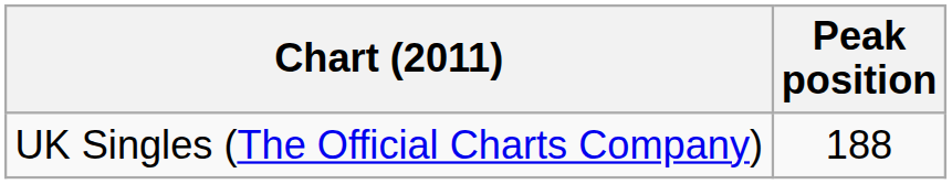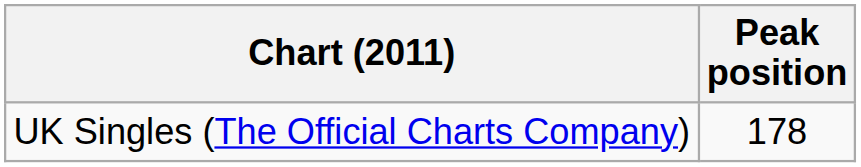 <table class="wikitable sortable">
 <tr>
 <th>Chart (2011)</th>
 <th>Peak<br>position</th>
 </tr>
 <tr>
 <td>UK Singles (<a href='#'>The Official Charts Company</a>)</td>
-<td style="text-align:center;">188</td>
+<td style="text-align:center;">178</td>
 </tr>
 </table>
